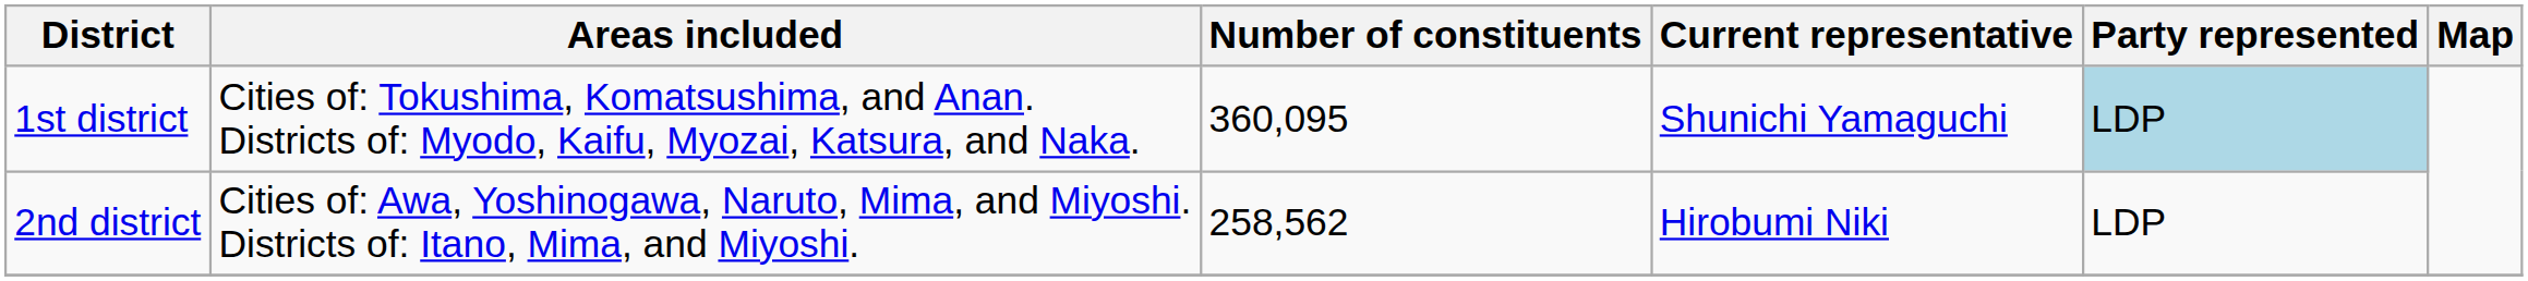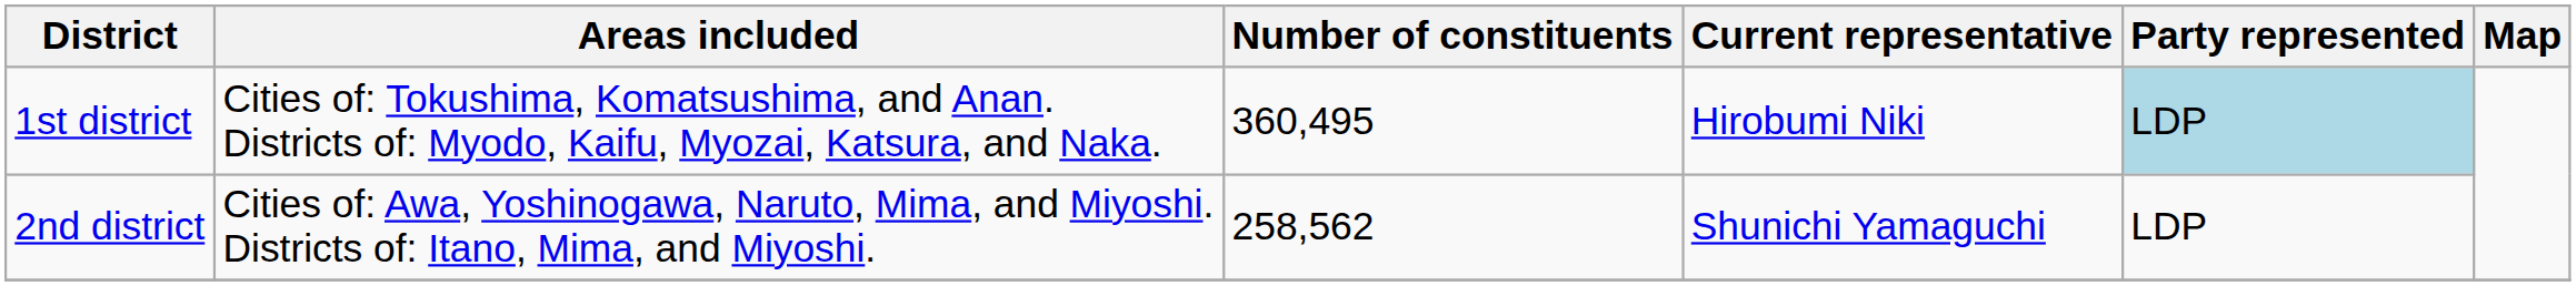 <table class="wikitable">
 <tr>
 <th>District</th>
 <th>Areas included</th>
 <th>Number of constituents</th>
 <th>Current representative</th>
 <th>Party represented</th>
 <th>Map</th>
 </tr>
 <tr>
 <td><a href='#'>1st district</a></td>
 <td>Cities of: <a href='#'>Tokushima</a>, <a href='#'>Komatsushima</a>, and <a href='#'>Anan</a>.<br>Districts of: <a href='#'>Myodo</a>, <a href='#'>Kaifu</a>, <a href='#'>Myozai</a>, <a href='#'>Katsura</a>, and <a href='#'>Naka</a>.</td>
-<td>360,095</td>
-<td><a href='#'>Shunichi Yamaguchi</a></td>
+<td>360,495</td>
+<td><a href='#'>Hirobumi Niki</a></td>
 <td style="background: lightblue;">LDP</td>
 <td rowspan=2></td>
 </tr>
 <tr>
 <td><a href='#'>2nd district</a></td>
 <td>Cities of: <a href='#'>Awa</a>, <a href='#'>Yoshinogawa</a>, <a href='#'>Naruto</a>, <a href='#'>Mima</a>, and <a href='#'>Miyoshi</a>.<br>Districts of: <a href='#'>Itano</a>, <a href='#'>Mima</a>, and <a href='#'>Miyoshi</a>.</td>
 <td>258,562</td>
-<td><a href='#'>Hirobumi Niki</a></td>
+<td><a href='#'>Shunichi Yamaguchi</a></td>
 <td>LDP</td>
 </tr>
 <tr>
 </tr>
 </table>
